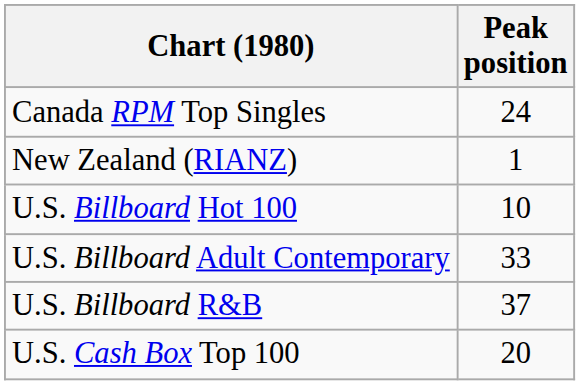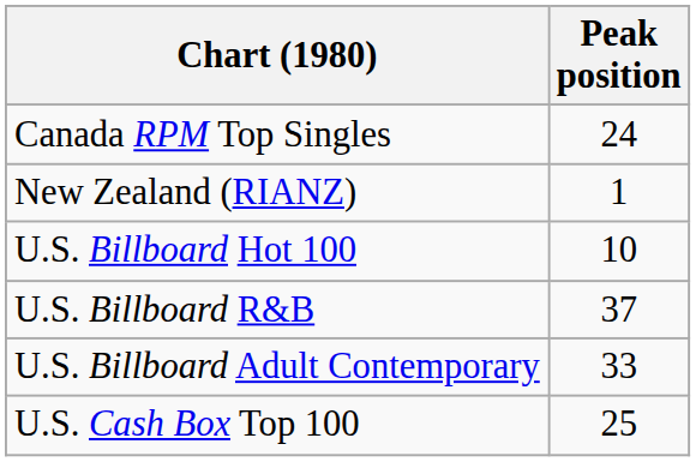 <table class="wikitable sortable">
 <tr>
 <th align="left">Chart (1980)</th>
 <th align="left">Peak<br>position</th>
 </tr>
 <tr>
 <td>Canada <em><a href='#'>RPM</a></em> Top Singles</td>
 <td style="text-align:center;">24</td>
 </tr>
 <tr>
 <td>New Zealand (<a href='#'>RIANZ</a>)</td>
 <td style="text-align:center;">1</td>
 </tr>
 <tr>
 <td>U.S. <em><a href='#'>Billboard</a></em> <a href='#'>Hot 100</a></td>
 <td style="text-align:center;">10</td>
 </tr>
 <tr>
+<td>U.S. <em>Billboard</em> <a href='#'>R&B</a></td>
+<td style="text-align:center;">37</td>
+</tr>
+<tr>
 <td>U.S. <em>Billboard</em> <a href='#'>Adult Contemporary</a></td>
 <td style="text-align:center;">33</td>
 </tr>
 <tr>
-<td>U.S. <em>Billboard</em> <a href='#'>R&B</a></td>
-<td style="text-align:center;">37</td>
-</tr>
-<tr>
 <td>U.S. <em><a href='#'>Cash Box</a></em> Top 100 </td>
-<td style="text-align:center;">20</td>
+<td style="text-align:center;">25</td>
 </tr>
 </table>
